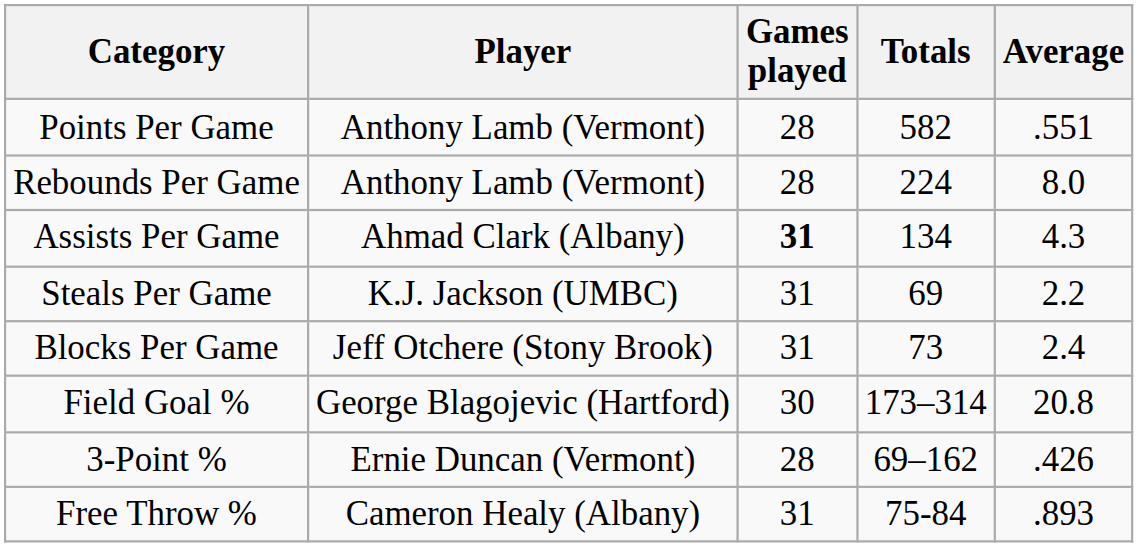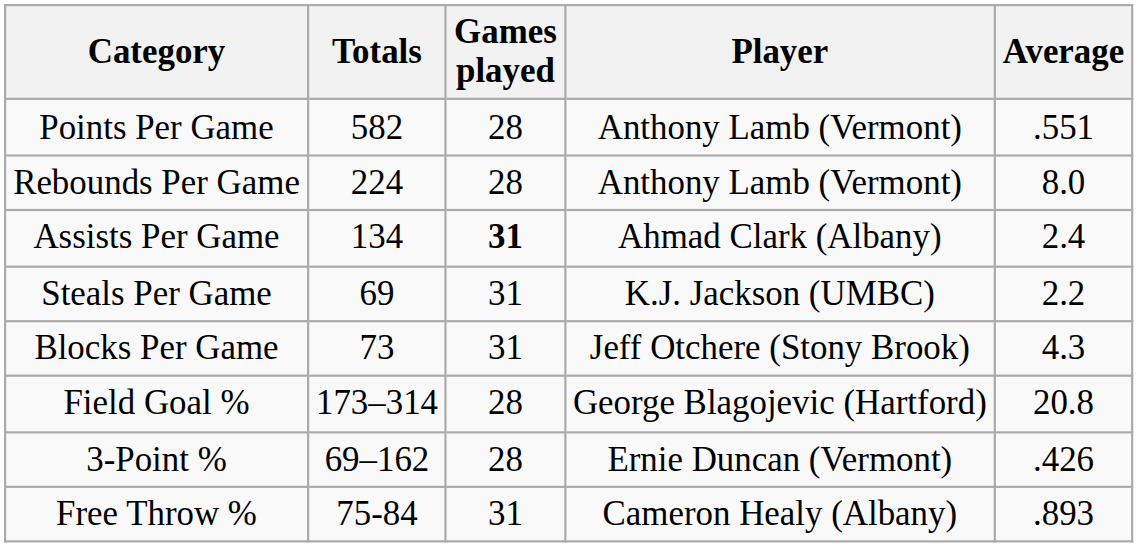 <table class="wikitable" style="text-align:center">
 <tr>
 <th>Category</th>
+<th>Totals</th>
+<th>Games<br>played</th>
 <th>Player</th>
-<th>Games<br>played</th>
-<th>Totals</th>
 <th>Average</th>
 </tr>
 <tr>
 <td>Points Per Game</td>
+<td>582</td>
+<td>28</td>
 <td>Anthony Lamb (Vermont)</td>
-<td>28</td>
-<td>582</td>
 <td>.551</td>
 </tr>
 <tr>
 <td>Rebounds Per Game</td>
+<td>224</td>
+<td>28</td>
 <td>Anthony Lamb (Vermont)</td>
-<td>28</td>
-<td>224</td>
 <td>8.0</td>
 </tr>
 <tr>
 <td>Assists Per Game</td>
+<td>134</td>
+<td><strong>31</strong></td>
 <td>Ahmad Clark (Albany)</td>
-<td><strong>31</strong></td>
-<td>134</td>
-<td>4.3</td>
+<td>2.4</td>
 </tr>
 <tr>
 <td>Steals Per Game</td>
+<td>69</td>
+<td>31</td>
 <td>K.J. Jackson (UMBC)</td>
-<td>31</td>
-<td>69</td>
 <td>2.2</td>
 </tr>
 <tr>
 <td>Blocks Per Game</td>
+<td>73</td>
+<td>31</td>
 <td>Jeff Otchere (Stony Brook)</td>
-<td>31</td>
-<td>73</td>
-<td>2.4</td>
+<td>4.3</td>
 </tr>
 <tr>
 <td>Field Goal %</td>
+<td>173–314</td>
+<td>28</td>
 <td>George Blagojevic (Hartford)</td>
-<td>30</td>
-<td>173–314</td>
 <td>20.8</td>
 </tr>
 <tr>
 <td>3-Point %</td>
+<td>69–162</td>
+<td>28</td>
 <td>Ernie Duncan (Vermont)</td>
-<td>28</td>
-<td>69–162</td>
 <td>.426</td>
 </tr>
 <tr>
 <td>Free Throw %</td>
+<td>75-84</td>
+<td>31</td>
 <td>Cameron Healy (Albany)</td>
-<td>31</td>
-<td>75-84</td>
 <td>.893</td>
 </tr>
 </table>
